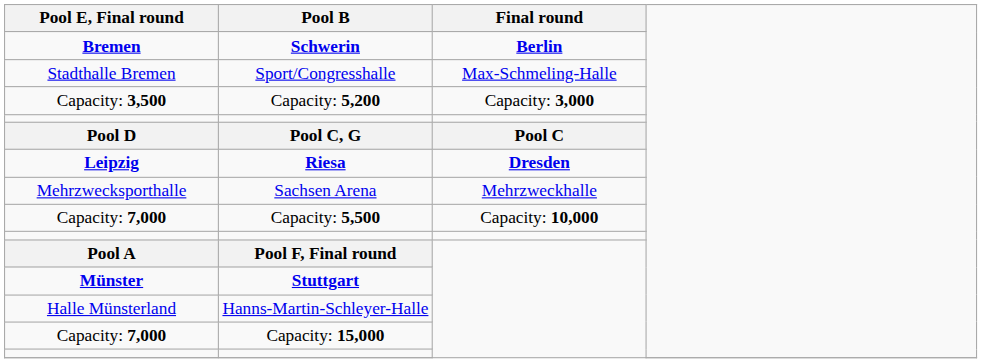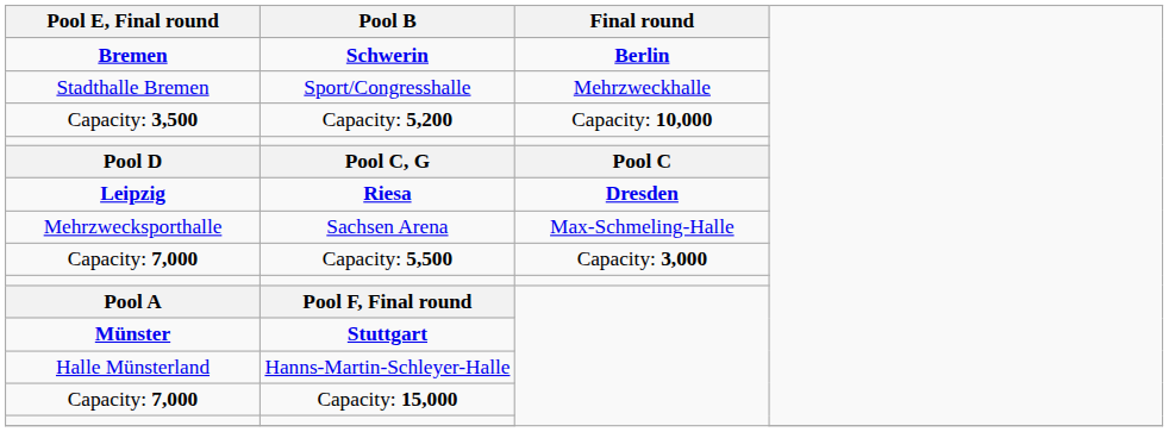 <table class=wikitable style=text-align:center>
 <tr>
 <th width=22%>Pool E, Final round</th>
 <th width=22%>Pool B</th>
 <th width=22%>Final round</th>
 <td rowspan=15></td>
 </tr>
 <tr>
 <td><strong><a href='#'>Bremen</a></strong></td>
 <td><strong><a href='#'>Schwerin</a></strong></td>
 <td><strong><a href='#'>Berlin</a></strong></td>
 </tr>
 <tr>
 <td><a href='#'>Stadthalle Bremen</a></td>
 <td><a href='#'>Sport/Congresshalle</a></td>
-<td><a href='#'>Max-Schmeling-Halle</a></td>
+<td><a href='#'>Mehrzweckhalle</a></td>
 </tr>
 <tr>
 <td>Capacity: <strong>3,500</strong></td>
 <td>Capacity: <strong>5,200</strong></td>
-<td>Capacity: <strong>3,000</strong></td>
+<td>Capacity: <strong>10,000</strong></td>
 </tr>
 <tr>
 <td></td>
 <td></td>
 <td></td>
 </tr>
 <tr>
 <th>Pool D</th>
 <th>Pool C, G</th>
 <th>Pool C</th>
 </tr>
 <tr>
 <td><strong><a href='#'>Leipzig</a></strong></td>
 <td><strong><a href='#'>Riesa</a></strong></td>
 <td><strong><a href='#'>Dresden</a></strong></td>
 </tr>
 <tr>
 <td><a href='#'>Mehrzwecksporthalle</a></td>
 <td><a href='#'>Sachsen Arena</a></td>
-<td><a href='#'>Mehrzweckhalle</a></td>
+<td><a href='#'>Max-Schmeling-Halle</a></td>
 </tr>
 <tr>
 <td>Capacity: <strong>7,000</strong></td>
 <td>Capacity: <strong>5,500</strong></td>
-<td>Capacity: <strong>10,000</strong></td>
+<td>Capacity: <strong>3,000</strong></td>
 </tr>
 <tr>
 <td></td>
 <td></td>
 <td></td>
 </tr>
 <tr>
 <th>Pool A</th>
 <th>Pool F, Final round</th>
 </tr>
 <tr>
 <td><strong><a href='#'>Münster</a></strong></td>
 <td><strong><a href='#'>Stuttgart</a></strong></td>
 </tr>
 <tr>
 <td><a href='#'>Halle Münsterland</a></td>
 <td><a href='#'>Hanns-Martin-Schleyer-Halle</a></td>
 </tr>
 <tr>
 <td>Capacity: <strong>7,000</strong></td>
 <td>Capacity: <strong>15,000</strong></td>
 </tr>
 <tr>
 <td></td>
 <td></td>
 </tr>
 <tr>
 </tr>
 </table>
